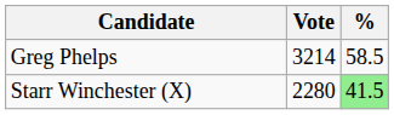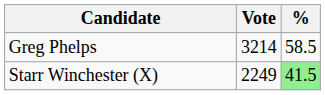 <table class="wikitable">
 <tr>
 <th bgcolor="#DDDDFF" width="200px">Candidate</th>
 <th bgcolor="#DDDDFF">Vote</th>
 <th bgcolor="#DDDDFF">%</th>
 </tr>
 <tr>
 <td>Greg Phelps</td>
 <td>3214</td>
 <td>58.5</td>
 </tr>
 <tr>
 <td>Starr Winchester (X)</td>
-<td>2280</td>
+<td>2249</td>
 <td style="background: lightgreen;">41.5</td>
 </tr>
 </table>
